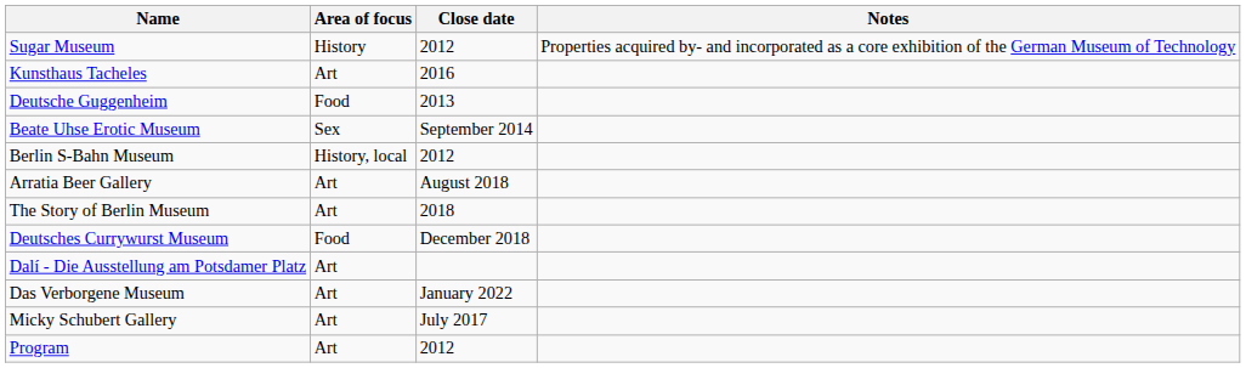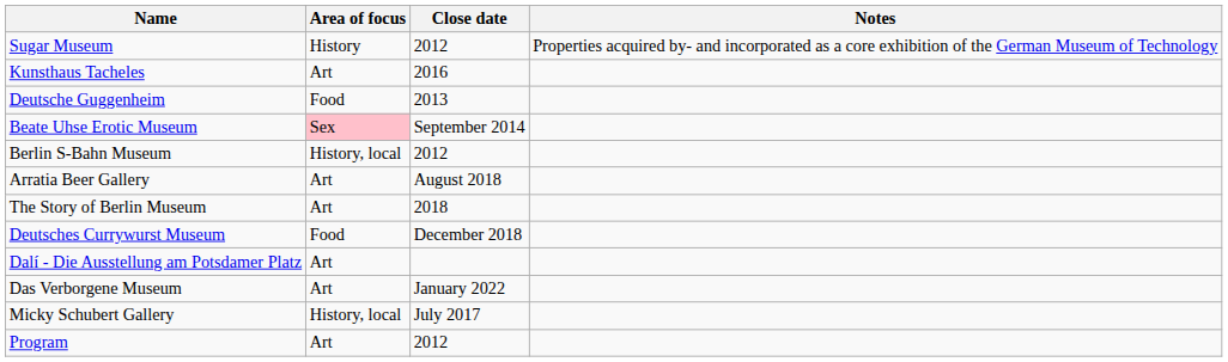 <table class="wikitable sortable">
 <tr>
 <th>Name</th>
 <th>Area of focus</th>
 <th>Close date</th>
 <th>Notes</th>
 </tr>
 <tr>
 <td><a href='#'>Sugar Museum</a></td>
 <td>History</td>
 <td>2012</td>
 <td>Properties acquired by- and incorporated as a core exhibition of the <a href='#'>German Museum of Technology</a></td>
 </tr>
 <tr>
 <td><a href='#'>Kunsthaus Tacheles</a></td>
 <td>Art</td>
 <td>2016</td>
 <td></td>
 </tr>
 <tr>
 <td><a href='#'>Deutsche Guggenheim</a></td>
 <td>Food</td>
 <td>2013</td>
 <td></td>
 </tr>
 <tr>
 <td><a href='#'>Beate Uhse Erotic Museum</a></td>
-<td>Sex</td>
+<td style="background: pink;">Sex</td>
 <td>September 2014</td>
 <td></td>
 </tr>
 <tr>
 <td>Berlin S-Bahn Museum</td>
 <td>History, local</td>
 <td>2012</td>
 <td></td>
 </tr>
 <tr>
 <td>Arratia Beer Gallery</td>
 <td>Art</td>
 <td>August 2018</td>
 <td></td>
 </tr>
 <tr>
 <td>The Story of Berlin Museum</td>
 <td>Art</td>
 <td>2018</td>
 <td></td>
 </tr>
 <tr>
 <td><a href='#'>Deutsches Currywurst Museum</a></td>
 <td>Food</td>
 <td>December 2018</td>
 <td></td>
 </tr>
 <tr>
 <td><a href='#'>Dalí - Die Ausstellung am Potsdamer Platz</a></td>
 <td>Art</td>
 <td></td>
 <td></td>
 </tr>
 <tr>
 <td>Das Verborgene Museum</td>
 <td>Art</td>
 <td>January 2022</td>
 <td></td>
 </tr>
 <tr>
 <td>Micky Schubert Gallery</td>
-<td>Art</td>
+<td>History, local</td>
 <td>July 2017</td>
 <td></td>
 </tr>
 <tr>
 <td><a href='#'>Program</a></td>
 <td>Art</td>
 <td>2012</td>
 <td></td>
 </tr>
 </table>
